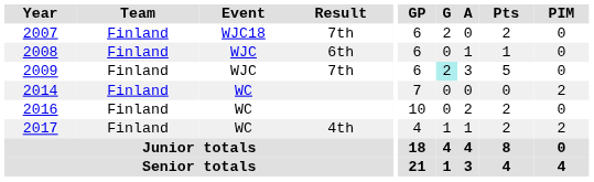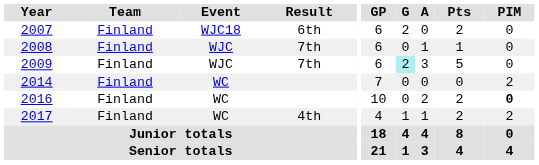 <table border="0" cellpadding="1" cellspacing="0" ID="Table3" style="text-align:center; width:40em">
 <tr ALIGN="center" bgcolor="#e0e0e0">
 <th>Year</th>
 <th>Team</th>
 <th>Event</th>
 <th>Result</th>
 <th rowspan="99" bgcolor="#ffffff"></th>
 <th>GP</th>
 <th>G</th>
 <th>A</th>
 <th>Pts</th>
 <th>PIM</th>
 </tr>
 <tr>
 <td><a href='#'>2007</a></td>
 <td><a href='#'>Finland</a></td>
 <td><a href='#'>WJC18</a></td>
-<td>7th</td>
+<td>6th</td>
 <td>6</td>
 <td>2</td>
 <td>0</td>
 <td>2</td>
 <td>0</td>
 </tr>
 <tr bgcolor="#f0f0f0">
 <td><a href='#'>2008</a></td>
 <td><a href='#'>Finland</a></td>
 <td><a href='#'>WJC</a></td>
-<td>6th</td>
+<td>7th</td>
 <td>6</td>
 <td>0</td>
 <td>1</td>
 <td>1</td>
 <td>0</td>
 </tr>
 <tr>
 <td><a href='#'>2009</a></td>
 <td>Finland</td>
 <td>WJC</td>
 <td>7th</td>
 <td>6</td>
 <td style="background: paleturquoise;">2</td>
 <td>3</td>
 <td>5</td>
 <td>0</td>
 </tr>
 <tr bgcolor="#f0f0f0">
 <td><a href='#'>2014</a></td>
 <td><a href='#'>Finland</a></td>
 <td><a href='#'>WC</a></td>
 <td></td>
 <td>7</td>
 <td>0</td>
 <td>0</td>
 <td>0</td>
 <td>2</td>
 </tr>
 <tr>
 <td><a href='#'>2016</a></td>
 <td>Finland</td>
 <td>WC</td>
 <td></td>
 <td>10</td>
 <td>0</td>
 <td>2</td>
 <td>2</td>
-<td>0</td>
+<td><strong>0</strong></td>
 </tr>
 <tr bgcolor="#f0f0f0">
 <td><a href='#'>2017</a></td>
 <td>Finland</td>
 <td>WC</td>
 <td>4th</td>
 <td>4</td>
 <td>1</td>
 <td>1</td>
 <td>2</td>
 <td>2</td>
 </tr>
 <tr bgcolor="#e0e0e0">
 <th colspan="4">Junior totals</th>
 <th>18</th>
 <th>4</th>
 <th>4</th>
 <th>8</th>
 <th>0</th>
 </tr>
 <tr bgcolor="#e0e0e0">
 <th colspan="4">Senior totals</th>
 <th>21</th>
 <th>1</th>
 <th>3</th>
 <th>4</th>
 <th>4</th>
 </tr>
 </table>
